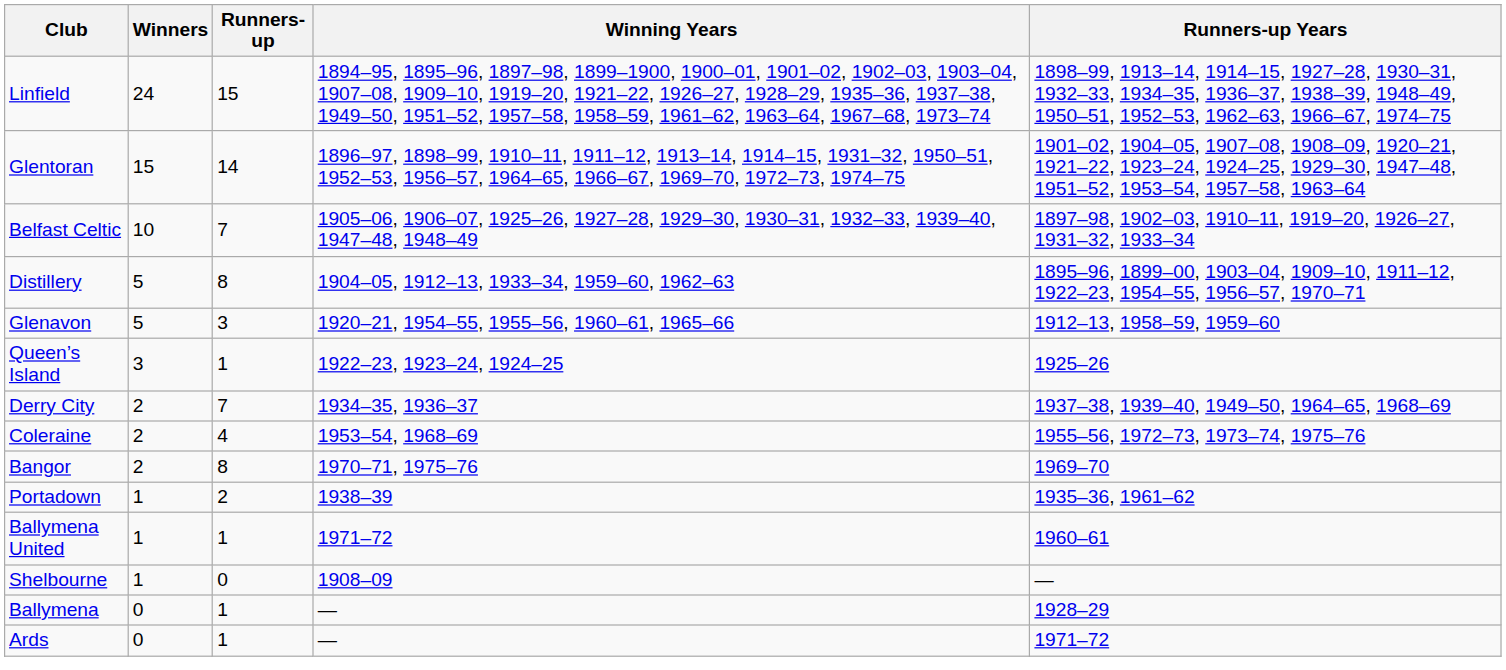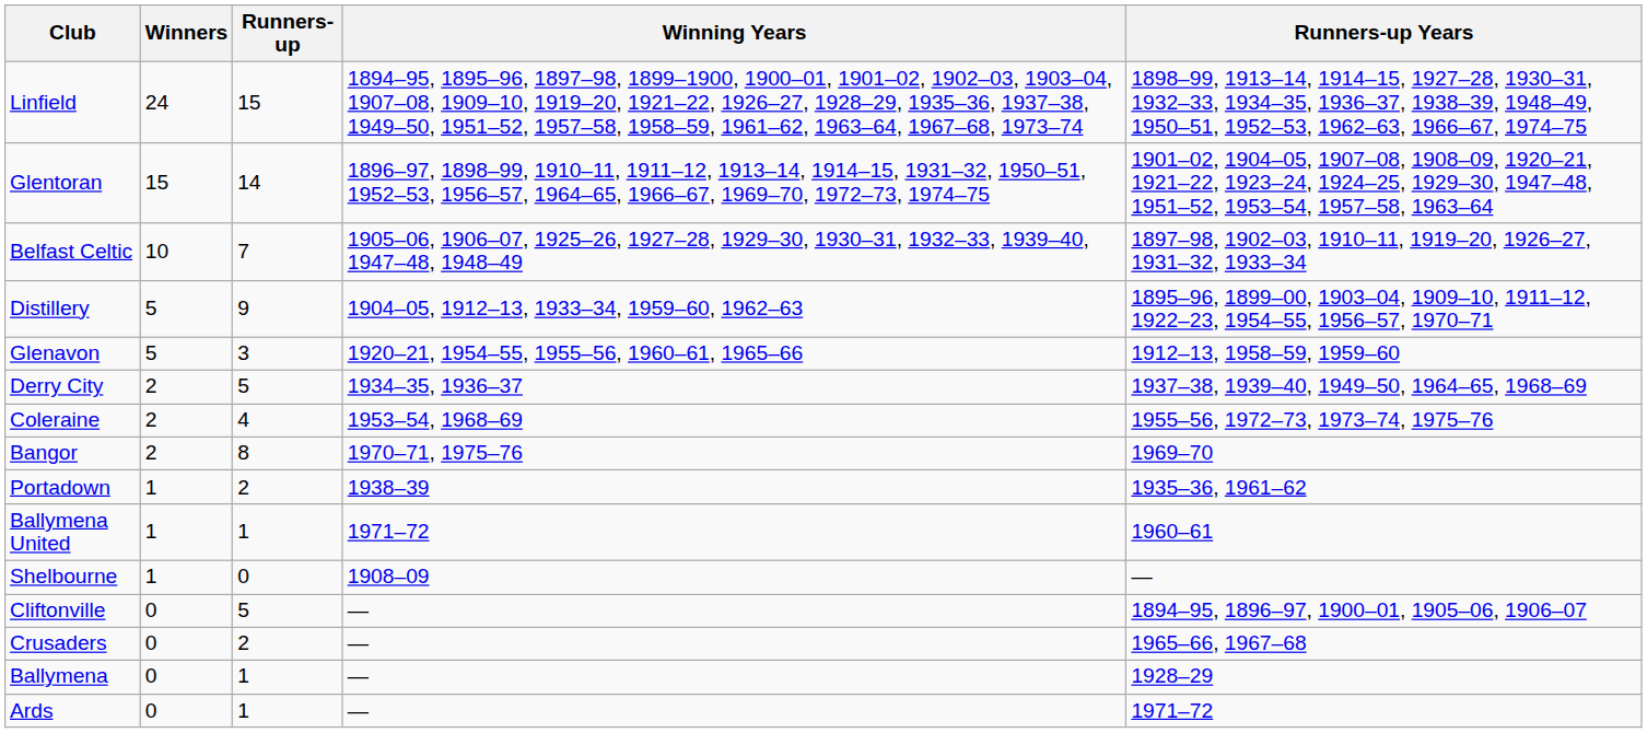 <table class="wikitable">
 <tr>
 <th>Club</th>
 <th>Winners</th>
 <th>Runners-up</th>
 <th>Winning Years</th>
 <th>Runners-up Years</th>
 </tr>
 <tr>
 <td><a href='#'>Linfield</a></td>
 <td>24</td>
 <td>15</td>
 <td><a href='#'>1894–95</a>, <a href='#'>1895–96</a>, <a href='#'>1897–98</a>, <a href='#'>1899–1900</a>, <a href='#'>1900–01</a>, <a href='#'>1901–02</a>, <a href='#'>1902–03</a>, <a href='#'>1903–04</a>, <a href='#'>1907–08</a>, <a href='#'>1909–10</a>, <a href='#'>1919–20</a>, <a href='#'>1921–22</a>, <a href='#'>1926–27</a>, <a href='#'>1928–29</a>, <a href='#'>1935–36</a>, <a href='#'>1937–38</a>, <a href='#'>1949–50</a>, <a href='#'>1951–52</a>, <a href='#'>1957–58</a>, <a href='#'>1958–59</a>, <a href='#'>1961–62</a>, <a href='#'>1963–64</a>, <a href='#'>1967–68</a>, <a href='#'>1973–74</a></td>
 <td><a href='#'>1898–99</a>, <a href='#'>1913–14</a>, <a href='#'>1914–15</a>, <a href='#'>1927–28</a>, <a href='#'>1930–31</a>, <a href='#'>1932–33</a>, <a href='#'>1934–35</a>, <a href='#'>1936–37</a>, <a href='#'>1938–39</a>, <a href='#'>1948–49</a>, <a href='#'>1950–51</a>, <a href='#'>1952–53</a>, <a href='#'>1962–63</a>, <a href='#'>1966–67</a>, <a href='#'>1974–75</a></td>
 </tr>
 <tr>
 <td><a href='#'>Glentoran</a></td>
 <td>15</td>
 <td>14</td>
 <td><a href='#'>1896–97</a>, <a href='#'>1898–99</a>, <a href='#'>1910–11</a>, <a href='#'>1911–12</a>, <a href='#'>1913–14</a>, <a href='#'>1914–15</a>, <a href='#'>1931–32</a>, <a href='#'>1950–51</a>, <a href='#'>1952–53</a>, <a href='#'>1956–57</a>, <a href='#'>1964–65</a>, <a href='#'>1966–67</a>, <a href='#'>1969–70</a>, <a href='#'>1972–73</a>, <a href='#'>1974–75</a></td>
 <td><a href='#'>1901–02</a>, <a href='#'>1904–05</a>, <a href='#'>1907–08</a>, <a href='#'>1908–09</a>, <a href='#'>1920–21</a>, <a href='#'>1921–22</a>, <a href='#'>1923–24</a>, <a href='#'>1924–25</a>, <a href='#'>1929–30</a>, <a href='#'>1947–48</a>, <a href='#'>1951–52</a>, <a href='#'>1953–54</a>, <a href='#'>1957–58</a>, <a href='#'>1963–64</a></td>
 </tr>
 <tr>
 <td><a href='#'>Belfast Celtic</a></td>
 <td>10</td>
 <td>7</td>
 <td><a href='#'>1905–06</a>, <a href='#'>1906–07</a>, <a href='#'>1925–26</a>, <a href='#'>1927–28</a>, <a href='#'>1929–30</a>, <a href='#'>1930–31</a>, <a href='#'>1932–33</a>, <a href='#'>1939–40</a>, <a href='#'>1947–48</a>, <a href='#'>1948–49</a></td>
 <td><a href='#'>1897–98</a>, <a href='#'>1902–03</a>, <a href='#'>1910–11</a>, <a href='#'>1919–20</a>, <a href='#'>1926–27</a>, <a href='#'>1931–32</a>, <a href='#'>1933–34</a></td>
 </tr>
 <tr>
 <td><a href='#'>Distillery</a></td>
 <td>5</td>
-<td>8</td>
+<td>9</td>
 <td><a href='#'>1904–05</a>, <a href='#'>1912–13</a>, <a href='#'>1933–34</a>, <a href='#'>1959–60</a>, <a href='#'>1962–63</a></td>
 <td><a href='#'>1895–96</a>, <a href='#'>1899–00</a>, <a href='#'>1903–04</a>, <a href='#'>1909–10</a>, <a href='#'>1911–12</a>, <a href='#'>1922–23</a>, <a href='#'>1954–55</a>, <a href='#'>1956–57</a>, <a href='#'>1970–71</a></td>
 </tr>
 <tr>
 <td><a href='#'>Glenavon</a></td>
 <td>5</td>
 <td>3</td>
 <td><a href='#'>1920–21</a>, <a href='#'>1954–55</a>, <a href='#'>1955–56</a>, <a href='#'>1960–61</a>, <a href='#'>1965–66</a></td>
 <td><a href='#'>1912–13</a>, <a href='#'>1958–59</a>, <a href='#'>1959–60</a></td>
 </tr>
 <tr>
-<td><a href='#'>Queen’s Island</a></td>
-<td>3</td>
-<td>1</td>
-<td><a href='#'>1922–23</a>, <a href='#'>1923–24</a>, <a href='#'>1924–25</a></td>
-<td><a href='#'>1925–26</a></td>
-</tr>
-<tr>
 <td><a href='#'>Derry City</a></td>
 <td>2</td>
-<td>7</td>
+<td>5</td>
 <td><a href='#'>1934–35</a>, <a href='#'>1936–37</a></td>
 <td><a href='#'>1937–38</a>, <a href='#'>1939–40</a>, <a href='#'>1949–50</a>, <a href='#'>1964–65</a>, <a href='#'>1968–69</a></td>
 </tr>
 <tr>
 <td><a href='#'>Coleraine</a></td>
 <td>2</td>
 <td>4</td>
 <td><a href='#'>1953–54</a>, <a href='#'>1968–69</a></td>
 <td><a href='#'>1955–56</a>, <a href='#'>1972–73</a>, <a href='#'>1973–74</a>, <a href='#'>1975–76</a></td>
 </tr>
 <tr>
 <td><a href='#'>Bangor</a></td>
 <td>2</td>
 <td>8</td>
 <td><a href='#'>1970–71</a>, <a href='#'>1975–76</a></td>
 <td><a href='#'>1969–70</a></td>
 </tr>
 <tr>
 <td><a href='#'>Portadown</a></td>
 <td>1</td>
 <td>2</td>
 <td><a href='#'>1938–39</a></td>
 <td><a href='#'>1935–36</a>, <a href='#'>1961–62</a></td>
 </tr>
 <tr>
 <td><a href='#'>Ballymena United</a></td>
 <td>1</td>
 <td>1</td>
 <td><a href='#'>1971–72</a></td>
 <td><a href='#'>1960–61</a></td>
 </tr>
 <tr>
 <td><a href='#'>Shelbourne</a></td>
 <td>1</td>
 <td>0</td>
 <td><a href='#'>1908–09</a></td>
 <td>—</td>
 </tr>
 <tr>
+<td><a href='#'>Cliftonville</a></td>
+<td>0</td>
+<td>5</td>
+<td>—</td>
+<td><a href='#'>1894–95</a>, <a href='#'>1896–97</a>, <a href='#'>1900–01</a>, <a href='#'>1905–06</a>, <a href='#'>1906–07</a></td>
+</tr>
+<tr>
+<td><a href='#'>Crusaders</a></td>
+<td>0</td>
+<td>2</td>
+<td>—</td>
+<td><a href='#'>1965–66</a>, <a href='#'>1967–68</a></td>
+</tr>
+<tr>
 <td><a href='#'>Ballymena</a></td>
 <td>0</td>
 <td>1</td>
 <td>—</td>
 <td><a href='#'>1928–29</a></td>
 </tr>
 <tr>
 <td><a href='#'>Ards</a></td>
 <td>0</td>
 <td>1</td>
 <td>—</td>
 <td><a href='#'>1971–72</a></td>
 </tr>
 </table>
